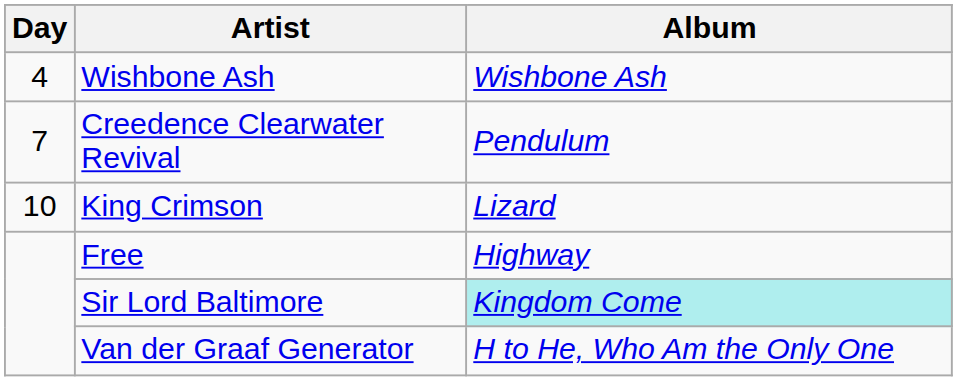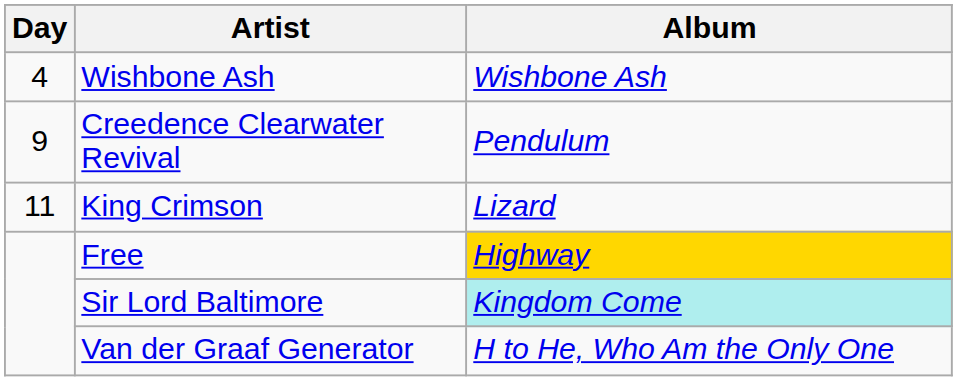 <table class="wikitable" border="1">
 <tr>
 <th>Day</th>
 <th width="200">Artist</th>
 <th width="250">Album</th>
 </tr>
 <tr>
 <td style="text-align:center;" rowspan="1">4</td>
 <td><a href='#'>Wishbone Ash</a></td>
 <td><em><a href='#'>Wishbone Ash</a></em></td>
 </tr>
 <tr>
-<td style="text-align:center;" rowspan="1">7</td>
+<td style="text-align:center;" rowspan="1">9</td>
 <td><a href='#'>Creedence Clearwater Revival</a></td>
 <td><em><a href='#'>Pendulum</a></em></td>
 </tr>
 <tr>
-<td style="text-align:center;" rowspan="1">10</td>
+<td style="text-align:center;" rowspan="1">11</td>
 <td><a href='#'>King Crimson</a></td>
 <td><em><a href='#'>Lizard</a></em></td>
 </tr>
 <tr>
 <td rowspan="3"></td>
 <td><a href='#'>Free</a></td>
-<td><em><a href='#'>Highway</a></em></td>
+<td style="background: gold;"><em><a href='#'>Highway</a></em></td>
 </tr>
 <tr>
 <td><a href='#'>Sir Lord Baltimore</a></td>
 <td style="background: paleturquoise;"><em><a href='#'>Kingdom Come</a></em></td>
 </tr>
 <tr>
 <td><a href='#'>Van der Graaf Generator</a></td>
 <td><em><a href='#'>H to He, Who Am the Only One</a></em></td>
 </tr>
 </table>
